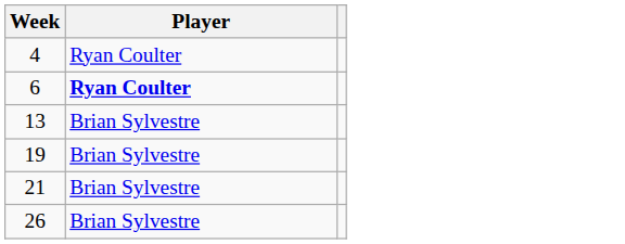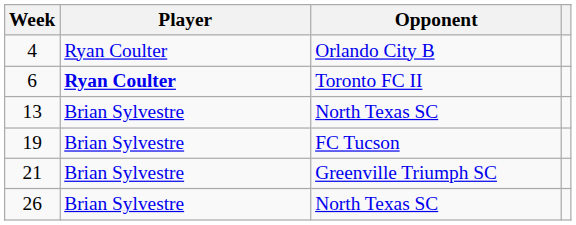 <table class="wikitable" style="text-align:center;">
 <tr>
 <th>Week</th>
 <th style="width:200px">Player</th>
+<th style="width:200px">Opponent</th>
 <th></th>
 </tr>
 <tr>
 <td>4</td>
 <td style="text-align:left;"> <a href='#'>Ryan Coulter</a></td>
+<td style="text-align:left;"><a href='#'>Orlando City B</a></td>
 <td></td>
 </tr>
 <tr>
 <td>6</td>
 <td style="text-align:left;"><strong> <a href='#'>Ryan Coulter</a></strong></td>
+<td style="text-align:left;"><a href='#'>Toronto FC II</a></td>
 <td></td>
 </tr>
 <tr>
 <td>13</td>
 <td style="text-align:left;"> <a href='#'>Brian Sylvestre</a></td>
+<td style="text-align:left;"><a href='#'>North Texas SC</a></td>
 <td></td>
 </tr>
 <tr>
 <td>19</td>
 <td style="text-align:left;"> <a href='#'>Brian Sylvestre</a></td>
+<td style="text-align:left;"><a href='#'>FC Tucson</a></td>
 <td></td>
 </tr>
 <tr>
 <td>21</td>
 <td style="text-align:left;"> <a href='#'>Brian Sylvestre</a></td>
+<td style="text-align:left;"><a href='#'>Greenville Triumph SC</a></td>
 <td></td>
 </tr>
 <tr>
 <td>26</td>
 <td style="text-align:left;"> <a href='#'>Brian Sylvestre</a></td>
+<td style="text-align:left;"><a href='#'>North Texas SC</a></td>
 <td></td>
 </tr>
 </table>
